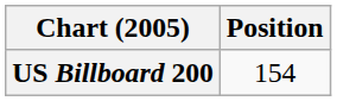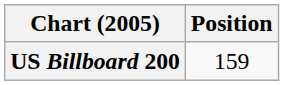 <table class="wikitable plainrowheaders" style="text-align:center">
 <tr>
 <th scope="col">Chart (2005)</th>
 <th scope="col">Position</th>
 </tr>
 <tr>
 <th scope="row">US <em>Billboard</em> 200</th>
-<td>154</td>
+<td>159</td>
 </tr>
 </table>
